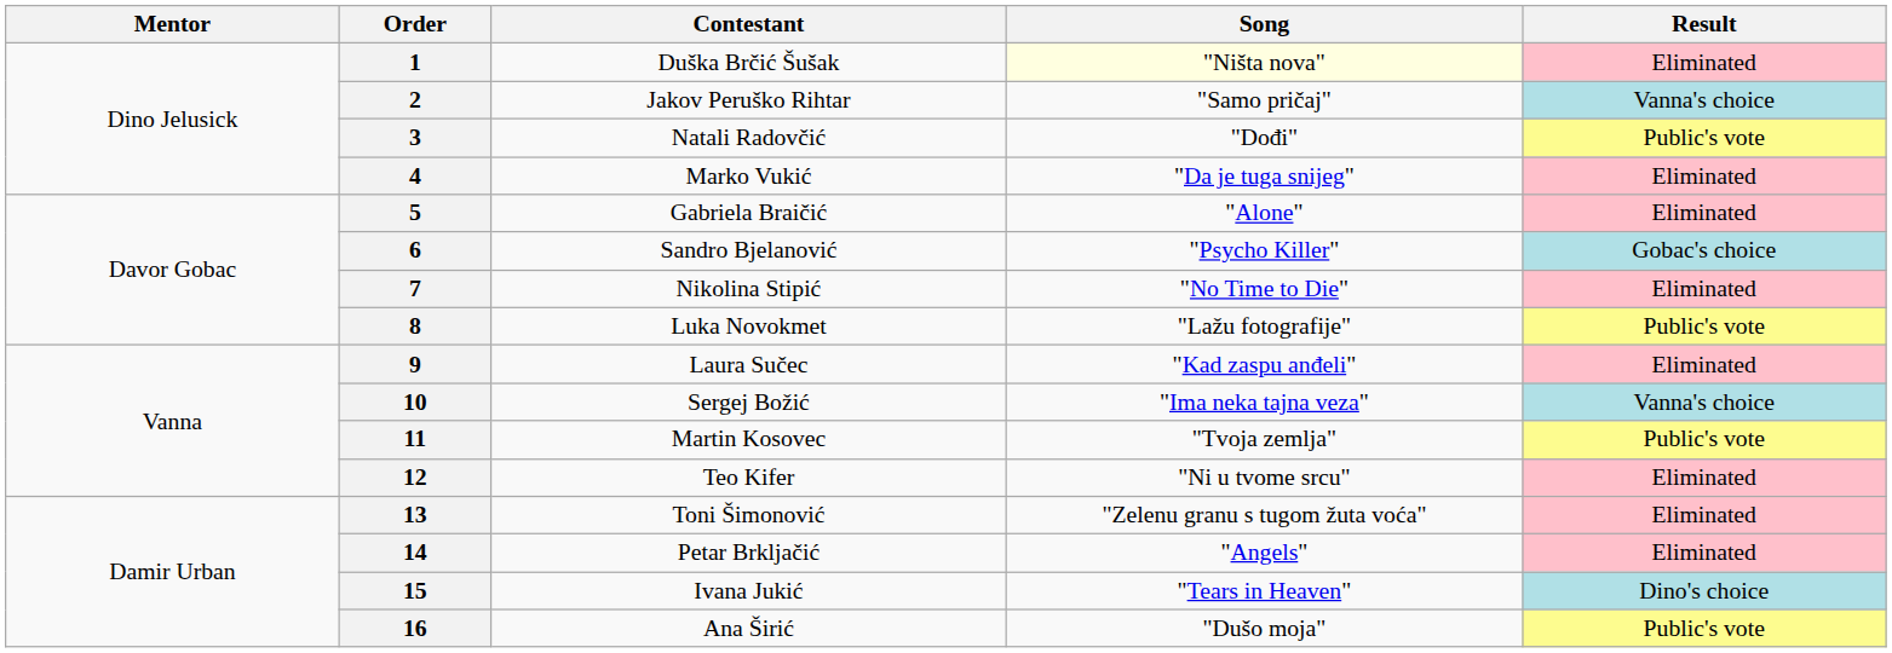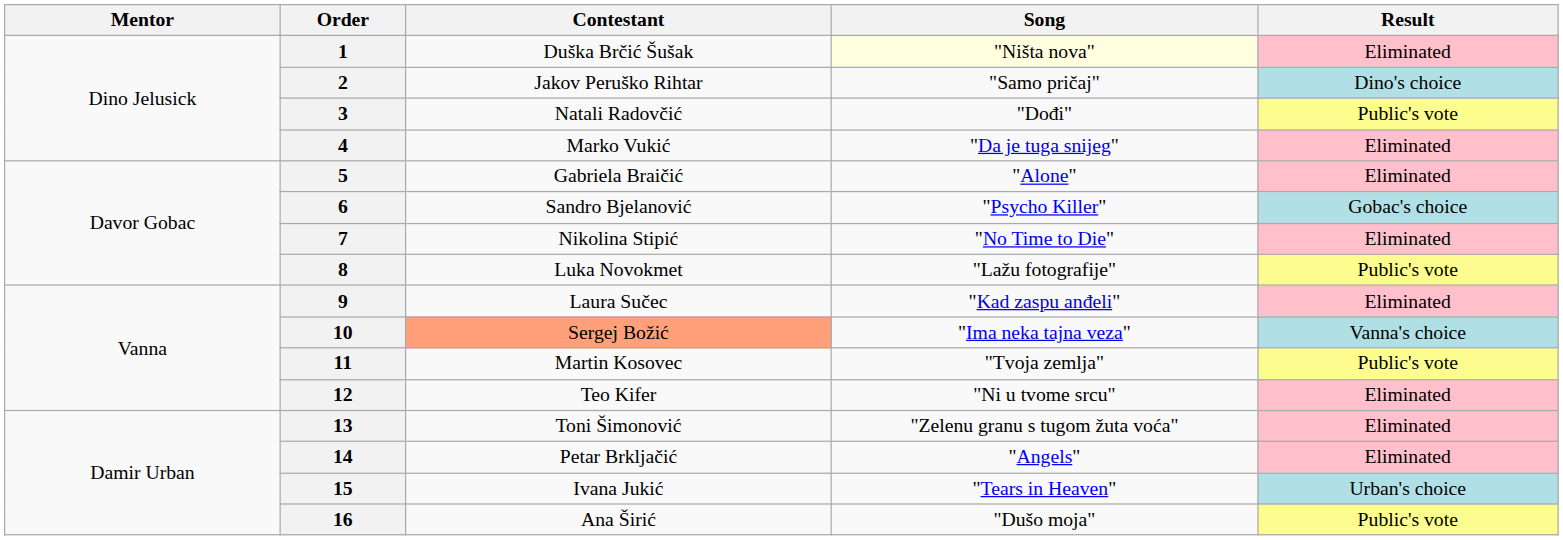 <table class="wikitable" style="text-align: center; width:100%;">
 <tr>
 <th style="width:11%;">Mentor</th>
 <th style="width:05%;">Order</th>
 <th style="width:17%;">Contestant</th>
 <th style="width:17%;">Song</th>
 <th style="width:12%;">Result</th>
 </tr>
 <tr>
 <td rowspan="4">Dino Jelusick</td>
 <th>1</th>
 <td>Duška Brčić Šušak</td>
 <td style="background: lightyellow;">"Ništa nova"</td>
 <td style="background:pink">Eliminated</td>
 </tr>
 <tr>
 <th>2</th>
 <td>Jakov Peruško Rihtar</td>
 <td>"Samo pričaj"</td>
-<td style="background:#b0e0e6">Vanna's choice</td>
+<td style="background:#b0e0e6">Dino's choice</td>
 </tr>
 <tr>
 <th>3</th>
 <td>Natali Radovčić</td>
 <td>"Dođi"</td>
 <td style="background:#fdfc8f">Public's vote</td>
 </tr>
 <tr>
 <th>4</th>
 <td>Marko Vukić</td>
 <td>"<a href='#'>Da je tuga snijeg</a>"</td>
 <td style="background:pink">Eliminated</td>
 </tr>
 <tr>
 <td rowspan="4">Davor Gobac</td>
 <th>5</th>
 <td>Gabriela Braičić</td>
 <td>"<a href='#'>Alone</a>"</td>
 <td style="background:pink">Eliminated</td>
 </tr>
 <tr>
 <th>6</th>
 <td>Sandro Bjelanović</td>
 <td>"<a href='#'>Psycho Killer</a>"</td>
 <td style="background:#b0e0e6">Gobac's choice</td>
 </tr>
 <tr>
 <th>7</th>
 <td>Nikolina Stipić</td>
 <td>"<a href='#'>No Time to Die</a>"</td>
 <td style="background:pink">Eliminated</td>
 </tr>
 <tr>
 <th>8</th>
 <td>Luka Novokmet</td>
 <td>"Lažu fotografije"</td>
 <td style="background:#fdfc8f">Public's vote</td>
 </tr>
 <tr>
 <td rowspan="4">Vanna</td>
 <th>9</th>
 <td>Laura Sučec</td>
 <td>"<a href='#'>Kad zaspu anđeli</a>"</td>
 <td style="background:pink">Eliminated</td>
 </tr>
 <tr>
 <th>10</th>
-<td>Sergej Božić</td>
+<td style="background: lightsalmon;">Sergej Božić</td>
 <td>"<a href='#'>Ima neka tajna veza</a>"</td>
 <td style="background:#b0e0e6">Vanna's choice</td>
 </tr>
 <tr>
 <th>11</th>
 <td>Martin Kosovec</td>
 <td>"Tvoja zemlja"</td>
 <td style="background:#fdfc8f">Public's vote</td>
 </tr>
 <tr>
 <th>12</th>
 <td>Teo Kifer</td>
 <td>"Ni u tvome srcu"</td>
 <td style="background:pink">Eliminated</td>
 </tr>
 <tr>
 <td rowspan="4">Damir Urban</td>
 <th>13</th>
 <td>Toni Šimonović</td>
 <td>"Zelenu granu s tugom žuta voća"</td>
 <td style="background:pink">Eliminated</td>
 </tr>
 <tr>
 <th>14</th>
 <td>Petar Brkljačić</td>
 <td>"<a href='#'>Angels</a>"</td>
 <td style="background:pink">Eliminated</td>
 </tr>
 <tr>
 <th>15</th>
 <td>Ivana Jukić</td>
 <td>"<a href='#'>Tears in Heaven</a>"</td>
-<td style="background:#b0e0e6">Dino's choice</td>
+<td style="background:#b0e0e6">Urban's choice</td>
 </tr>
 <tr>
 <th>16</th>
 <td>Ana Širić</td>
 <td>"Dušo moja"</td>
 <td style="background:#fdfc8f">Public's vote</td>
 </tr>
 </table>
